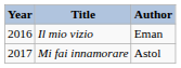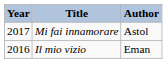 <table class="wikitable">
 <tr>
 <th style="background: #B0C4DE;">Year</th>
 <th style="background: #B0C4DE;">Title</th>
 <th style="background: #B0C4DE;">Author</th>
 </tr>
 <tr>
+<td>2017</td>
+<td><em>Mi fai innamorare</em></td>
+<td>Astol</td>
+</tr>
+<tr>
 <td>2016</td>
 <td><em>Il mio vizio</em></td>
 <td>Eman</td>
 </tr>
-<tr>
-<td>2017</td>
-<td><em>Mi fai innamorare</em></td>
-<td>Astol</td>
-</tr>
 </table>
